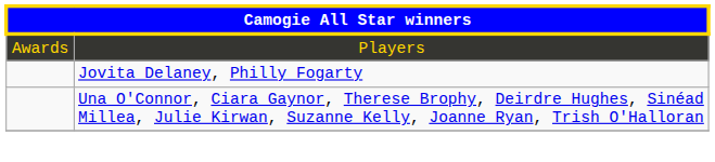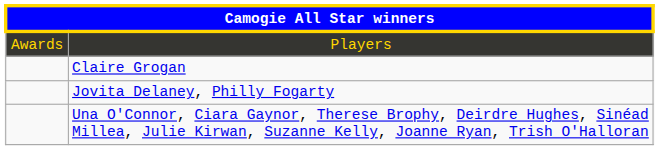 <table class="wikitable" width="46%">
 <tr style="text-align:center;background:blue; color:white; border:3px solid gold;">
 <td colspan="2"><strong>Camogie All Star winners</strong></td>
 </tr>
 <tr style="text-align:center;background:#353531;color:gold;">
 <td width="50px">Awards</td>
 <td>Players</td>
+</tr>
+<tr>
+<td></td>
+<td><a href='#'>Claire Grogan</a></td>
 </tr>
 <tr>
 <td></td>
 <td><a href='#'>Jovita Delaney</a>, <a href='#'>Philly Fogarty</a></td>
 </tr>
 <tr>
 <td></td>
 <td><a href='#'>Una O'Connor</a>, <a href='#'>Ciara Gaynor</a>, <a href='#'>Therese Brophy</a>, <a href='#'>Deirdre Hughes</a>, <a href='#'>Sinéad Millea</a>, <a href='#'>Julie Kirwan</a>, <a href='#'>Suzanne Kelly</a>, <a href='#'>Joanne Ryan</a>, <a href='#'>Trish O'Halloran</a></td>
 </tr>
 <tr>
 </tr>
 </table>
